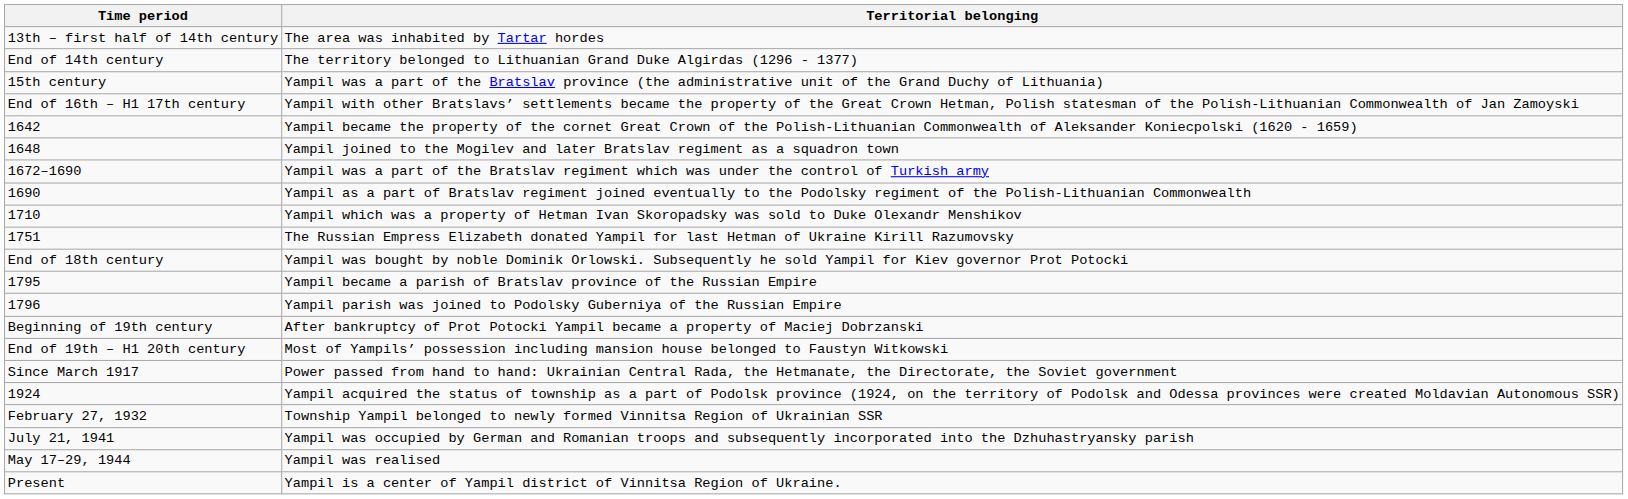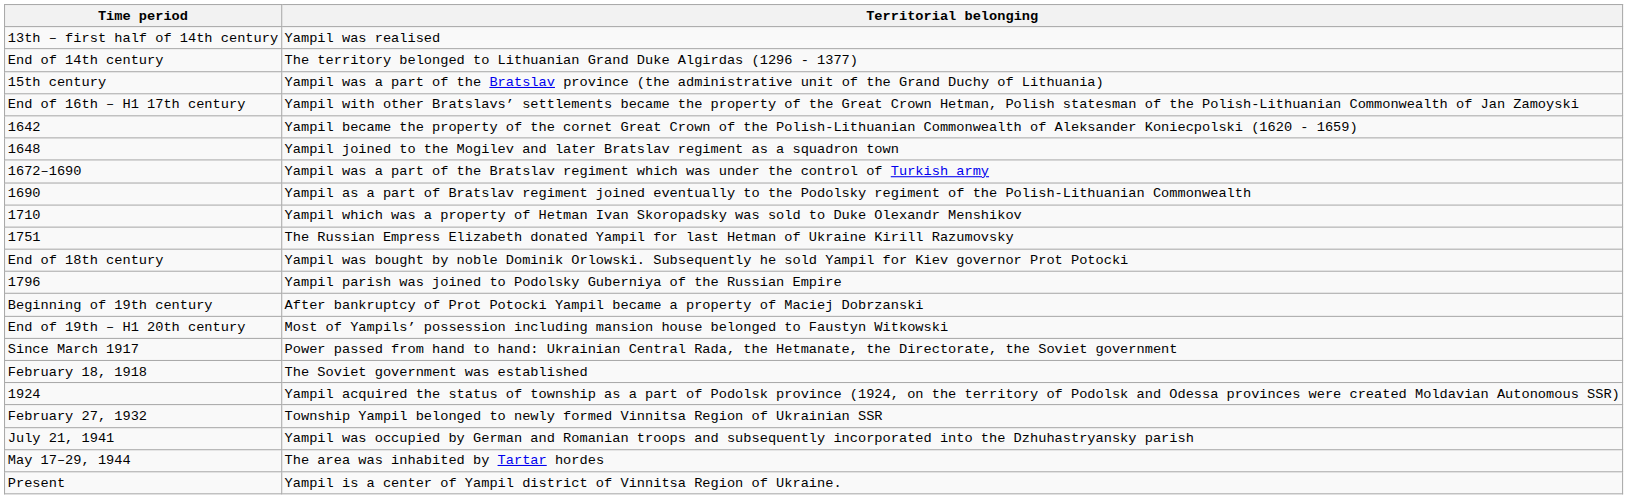 <table class="wikitable">
 <tr>
 <th>Time period</th>
 <th>Territorial belonging</th>
 </tr>
 <tr>
 <td>13th  – first half of 14th century</td>
-<td>The area was inhabited by <a href='#'>Tartar</a> hordes</td>
+<td>Yampil was realised</td>
 </tr>
 <tr>
 <td>End of 14th century</td>
 <td>The territory belonged to Lithuanian Grand Duke Algirdas (1296 - 1377)</td>
 </tr>
 <tr>
 <td>15th century</td>
 <td>Yampil was a part of the <a href='#'>Bratslav</a> province (the administrative unit of the Grand Duchy of Lithuania)</td>
 </tr>
 <tr>
 <td>End of 16th – H1 17th century</td>
 <td>Yampil with other Bratslavs’ settlements became the property of the Great Crown Hetman, Polish statesman of the Polish-Lithuanian Commonwealth of Jan Zamoyski</td>
 </tr>
 <tr>
 <td>1642</td>
 <td>Yampil became the property of the cornet Great Crown of the Polish-Lithuanian Commonwealth of Aleksander Koniecpolski (1620 - 1659)</td>
 </tr>
 <tr>
 <td>1648</td>
 <td>Yampil joined to the Mogilev and later Bratslav regiment as a squadron town</td>
 </tr>
 <tr>
 <td>1672–1690</td>
 <td>Yampil was a part of the Bratslav regiment which was under the control of <a href='#'>Turkish army</a></td>
 </tr>
 <tr>
 <td>1690</td>
 <td>Yampil as a part of Bratslav regiment  joined eventually to the Podolsky regiment of the  Polish-Lithuanian Commonwealth</td>
 </tr>
 <tr>
 <td>1710</td>
 <td>Yampil which was a property of Hetman Ivan Skoropadsky was sold to Duke Olexandr Menshikov</td>
 </tr>
 <tr>
 <td>1751</td>
 <td>The Russian Empress Elizabeth donated Yampil for last Hetman of Ukraine Kirill Razumovsky</td>
 </tr>
 <tr>
 <td>End of 18th century</td>
 <td>Yampil was bought by noble Dominik Orlowski. Subsequently he sold Yampil for Kiev governor Prot Potocki</td>
 </tr>
 <tr>
-<td>1795</td>
-<td>Yampil became a parish of Bratslav province of the Russian Empire</td>
-</tr>
-<tr>
 <td>1796</td>
 <td>Yampil parish was joined to Podolsky Guberniya of the Russian Empire</td>
 </tr>
 <tr>
 <td>Beginning of 19th century</td>
 <td>After bankruptcy of Prot Potocki Yampil became a property of Maciej Dobrzanski</td>
 </tr>
 <tr>
 <td>End of 19th –  H1 20th century</td>
 <td>Most of Yampils’ possession including mansion house belonged to Faustyn Witkowski</td>
 </tr>
 <tr>
 <td>Since March 1917</td>
 <td>Power passed from hand to hand: Ukrainian Central Rada, the Hetmanate, the Directorate, the Soviet government</td>
 </tr>
 <tr>
+<td>February 18, 1918</td>
+<td>The Soviet government was established</td>
+</tr>
+<tr>
 <td>1924</td>
 <td>Yampil acquired the status of township as a part of Podolsk province (1924, on the territory of Podolsk and Odessa provinces were created Moldavian Autonomous SSR)</td>
 </tr>
 <tr>
 <td>February 27, 1932</td>
 <td>Township Yampil belonged to newly formed Vinnitsa Region of Ukrainian SSR</td>
 </tr>
 <tr>
 <td>July 21, 1941</td>
 <td>Yampil was occupied by German and Romanian troops and subsequently incorporated into the Dzhuhastryansky parish</td>
 </tr>
 <tr>
 <td>May 17–29, 1944</td>
-<td>Yampil was realised</td>
+<td>The area was inhabited by <a href='#'>Tartar</a> hordes</td>
 </tr>
 <tr>
 <td>Present</td>
 <td>Yampil is a center of Yampil district of Vinnitsa Region of Ukraine.</td>
 </tr>
 </table>
